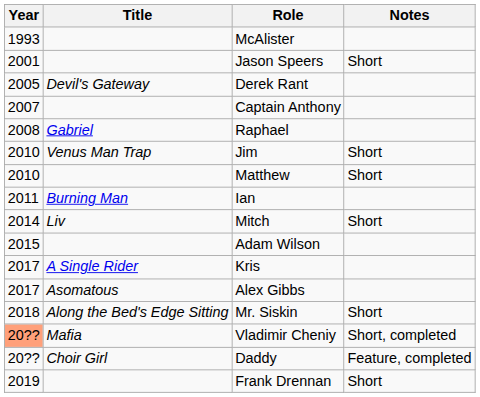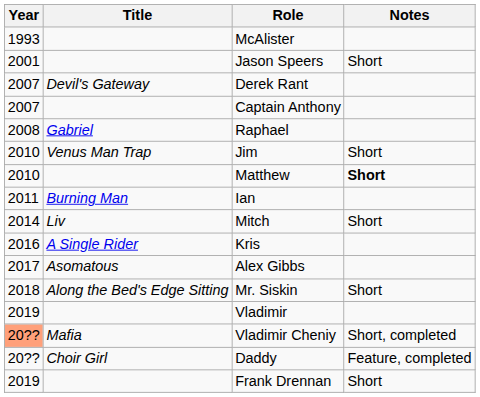 <table class="wikitable sortable">
 <tr>
 <th>Year</th>
 <th>Title</th>
 <th>Role</th>
 <th class="unsortable">Notes</th>
 </tr>
 <tr>
 <td>1993</td>
 <td><em></em></td>
 <td>McAlister</td>
 <td></td>
 </tr>
 <tr>
 <td>2001</td>
 <td><em></em></td>
 <td>Jason Speers</td>
 <td>Short</td>
 </tr>
 <tr>
-<td>2005</td>
+<td>2007</td>
 <td><em>Devil's Gateway</em></td>
 <td>Derek Rant</td>
 <td></td>
 </tr>
 <tr>
 <td>2007</td>
 <td><em></em></td>
 <td>Captain Anthony</td>
 <td></td>
 </tr>
 <tr>
 <td>2008</td>
 <td><em><a href='#'>Gabriel</a></em></td>
 <td>Raphael</td>
 <td></td>
 </tr>
 <tr>
 <td>2010</td>
 <td><em>Venus Man Trap</em></td>
 <td>Jim</td>
 <td>Short</td>
 </tr>
 <tr>
 <td>2010</td>
 <td><em></em></td>
 <td>Matthew</td>
-<td>Short</td>
+<td><strong>Short</strong></td>
 </tr>
 <tr>
 <td>2011</td>
 <td><em><a href='#'>Burning Man</a></em></td>
 <td>Ian</td>
 <td></td>
 </tr>
 <tr>
 <td>2014</td>
 <td><em>Liv</em></td>
 <td>Mitch</td>
 <td>Short</td>
 </tr>
 <tr>
-<td>2015</td>
-<td><em></em></td>
-<td>Adam Wilson</td>
-<td></td>
-</tr>
-<tr>
-<td>2017</td>
+<td>2016</td>
 <td><em><a href='#'>A Single Rider</a></em></td>
 <td>Kris</td>
 <td></td>
 </tr>
 <tr>
 <td>2017</td>
 <td><em>Asomatous</em></td>
 <td>Alex Gibbs</td>
 <td></td>
 </tr>
 <tr>
 <td>2018</td>
 <td><em>Along the Bed's Edge Sitting</em></td>
 <td>Mr. Siskin</td>
 <td>Short</td>
+</tr>
+<tr>
+<td>2019</td>
+<td><em></em></td>
+<td>Vladimir</td>
+<td></td>
 </tr>
 <tr>
 <td style="background: lightsalmon;">20??</td>
 <td><em>Mafia</em></td>
 <td>Vladimir Cheniy</td>
 <td>Short, completed</td>
 </tr>
 <tr>
 <td>20??</td>
 <td><em>Choir Girl</em></td>
 <td>Daddy</td>
 <td>Feature, completed</td>
 </tr>
 <tr>
 <td>2019</td>
 <td><em></em></td>
 <td>Frank Drennan</td>
 <td>Short</td>
 </tr>
 </table>
